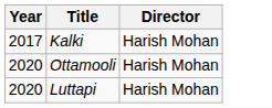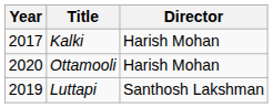 <table class="wikitable">
 <tr>
 <th>Year</th>
 <th>Title</th>
 <th>Director</th>
 </tr>
 <tr>
 <td>2017</td>
 <td><em>Kalki</em></td>
 <td>Harish Mohan</td>
 </tr>
 <tr>
 <td>2020</td>
 <td><em>Ottamooli</em></td>
 <td>Harish Mohan</td>
 </tr>
 <tr>
-<td>2020</td>
+<td>2019</td>
 <td><em>Luttapi</em></td>
-<td>Harish Mohan</td>
+<td>Santhosh Lakshman</td>
 </tr>
 </table>
